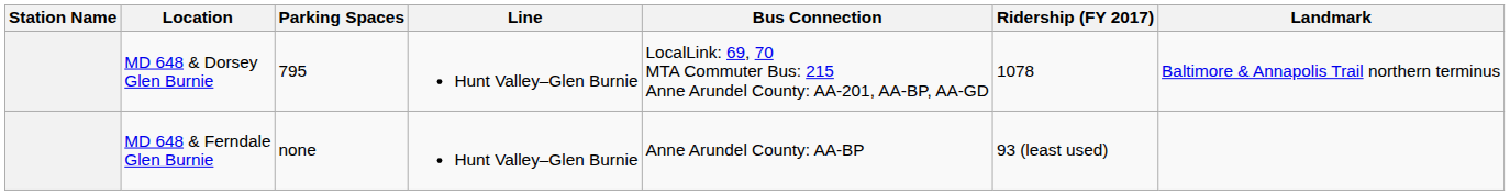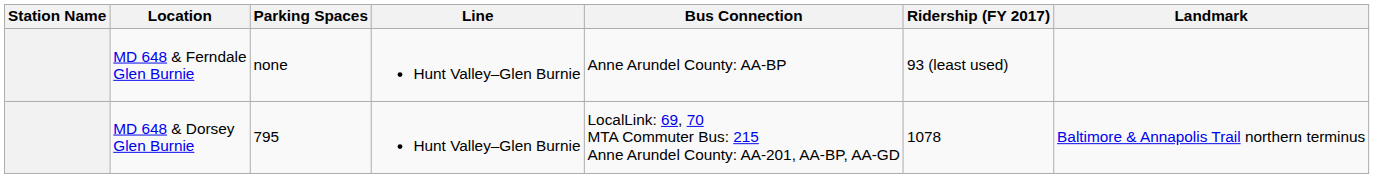 <table class="wikitable">
 <tr>
 <th>Station Name</th>
 <th>Location</th>
 <th>Parking Spaces</th>
 <th>Line</th>
 <th>Bus Connection</th>
 <th>Ridership (FY 2017)</th>
 <th>Landmark</th>
 </tr>
 <tr>
 <th></th>
+<td><a href='#'>MD 648</a> & Ferndale<br><a href='#'>Glen Burnie</a></td>
+<td>none</td>
+<td><br><ul><li>Hunt Valley–Glen Burnie</li></ul></td>
+<td> Anne Arundel County: AA-BP</td>
+<td>93 (least used)</td>
+<td></td>
+</tr>
+<tr>
+<th></th>
 <td><a href='#'>MD 648</a> & Dorsey<br><a href='#'>Glen Burnie</a></td>
 <td>795</td>
 <td><br><ul><li>Hunt Valley–Glen Burnie</li></ul></td>
 <td> LocalLink: <a href='#'>69</a>, <a href='#'>70</a><br> MTA Commuter Bus: <a href='#'>215</a><br> Anne Arundel County: AA-201, AA-BP, AA-GD</td>
 <td>1078</td>
 <td><a href='#'>Baltimore & Annapolis Trail</a> northern terminus</td>
 </tr>
-<tr>
-<th></th>
-<td><a href='#'>MD 648</a> & Ferndale<br><a href='#'>Glen Burnie</a></td>
-<td>none</td>
-<td><br><ul><li>Hunt Valley–Glen Burnie</li></ul></td>
-<td> Anne Arundel County: AA-BP</td>
-<td>93 (least used)</td>
-<td></td>
-</tr>
 </table>
